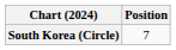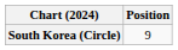 <table class="wikitable plainrowheaders" style="text-align:center">
 <tr>
 <th scope="col">Chart (2024)</th>
 <th scope="col">Position</th>
 </tr>
 <tr>
 <th scope="row">South Korea (Circle)</th>
-<td>7</td>
+<td>9</td>
 </tr>
 </table>
